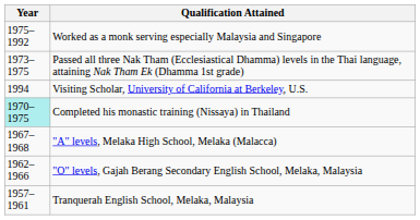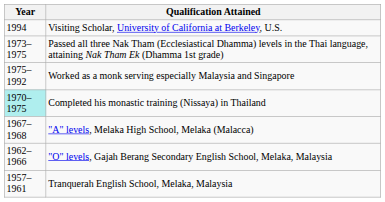 <table class="wikitable">
 <tr>
 <th>Year</th>
 <th>Qualification Attained</th>
 </tr>
 <tr>
-<td>1975–1992</td>
-<td>Worked as a monk serving especially Malaysia and Singapore</td>
+<td>1994</td>
+<td>Visiting Scholar, <a href='#'>University of California at Berkeley</a>, U.S.</td>
 </tr>
 <tr>
 <td>1973–1975</td>
 <td>Passed all three Nak Tham (Ecclesiastical Dhamma) levels in the Thai language, attaining <em>Nak Tham Ek</em> (Dhamma 1st grade)</td>
 </tr>
 <tr>
-<td>1994</td>
-<td>Visiting Scholar, <a href='#'>University of California at Berkeley</a>, U.S.</td>
+<td>1975–1992</td>
+<td>Worked as a monk serving especially Malaysia and Singapore</td>
 </tr>
 <tr>
 <td style="background: paleturquoise;">1970–1975</td>
 <td>Completed his monastic training (Nissaya) in Thailand</td>
 </tr>
 <tr>
 <td>1967–1968</td>
 <td><a href='#'>"A" levels</a>, Melaka High School, Melaka (Malacca)</td>
 </tr>
 <tr>
 <td>1962–1966</td>
 <td><a href='#'>"O" levels</a>, Gajah Berang Secondary English School, Melaka, Malaysia</td>
 </tr>
 <tr>
 <td>1957–1961</td>
 <td>Tranquerah English School, Melaka, Malaysia</td>
 </tr>
 </table>
